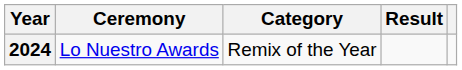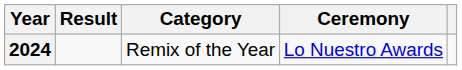 <table class="wikitable plainrowheaders">
 <tr>
 <th scope="col">Year</th>
+<th scope="col">Result</th>
+<th scope="col">Category</th>
 <th scope="col">Ceremony</th>
-<th scope="col">Category</th>
-<th scope="col">Result</th>
 <th></th>
 </tr>
 <tr>
 <th rowspan="1" scope="row">2024</th>
+<td></td>
+<td>Remix of the Year</td>
 <td><a href='#'>Lo Nuestro Awards</a></td>
-<td>Remix of the Year</td>
-<td></td>
 <td style="text-align:center;"></td>
 </tr>
 </table>
